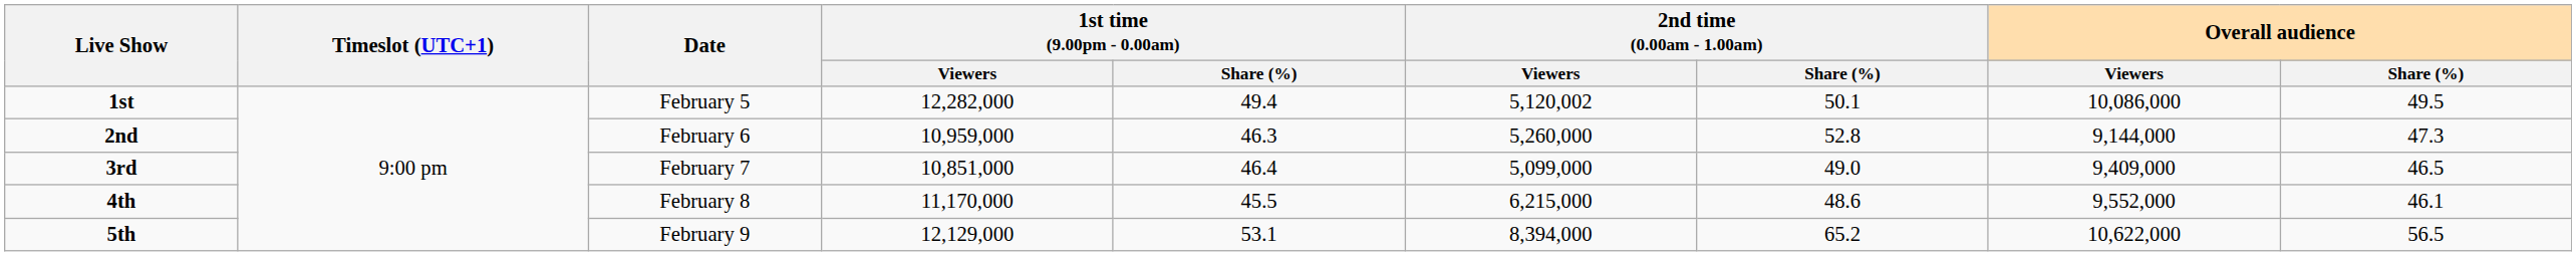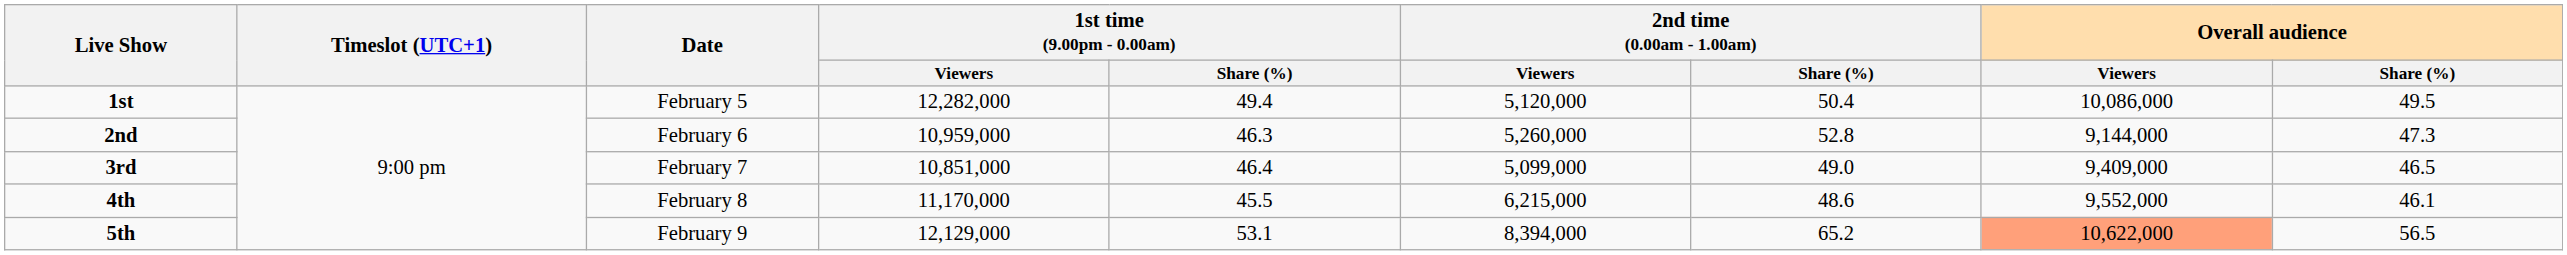 <table class="wikitable plainrowheaders" style="text-align:center; width:100%;">
 <tr>
 <th scope="col" style="width:8%;" rowspan="2">Live Show</th>
 <th scope="col" style="width:12%;" rowspan="2">Timeslot (<strong><a href='#'>UTC+1</a></strong>)</th>
 <th scope="col" style="width:8%;" rowspan="2">Date</th>
 <th scope="col" colspan=2>1st time <br> <small>(9.00pm - 0.00am)</small></th>
 <th scope="col" colspan=2>2nd time <br> <small>(0.00am - 1.00am)</small></th>
 <th scope="col" style="width:8%; background:#ffdead;" colspan=2>Overall audience</th>
 </tr>
 <tr>
 <th scope="col" span style="width:10%; font-size:smaller; line-height:100%;">Viewers</th>
 <th scope="col" span style="width:10%; font-size:smaller; line-height:100%;">Share (%)</th>
 <th scope="col" span style="width:10%; font-size:smaller; line-height:100%;">Viewers</th>
 <th scope="col" span style="width:10%; font-size:smaller; line-height:100%;">Share (%)</th>
 <th scope="col" span style="width:10%; font-size:smaller; line-height:100%;">Viewers</th>
 <th scope="col" span style="width:10%; font-size:smaller; line-height:100%;">Share (%)</th>
 </tr>
 <tr>
 <th style="background:#F9F9F9;text-align:center">1st</th>
 <td rowspan="8" style="text-align:center;">9:00 pm</td>
 <td>February 5</td>
 <td>12,282,000</td>
 <td>49.4</td>
-<td>5,120,002</td>
-<td>50.1</td>
+<td>5,120,000</td>
+<td>50.4</td>
 <td>10,086,000</td>
 <td>49.5</td>
 </tr>
 <tr>
 <th style="background:#F9F9F9;text-align:center">2nd</th>
 <td>February 6</td>
 <td>10,959,000</td>
 <td>46.3</td>
 <td>5,260,000</td>
 <td>52.8</td>
 <td>9,144,000</td>
 <td>47.3</td>
 </tr>
 <tr>
 <th style="background:#F9F9F9;text-align:center">3rd</th>
 <td>February 7</td>
 <td>10,851,000</td>
 <td>46.4</td>
 <td>5,099,000</td>
 <td>49.0</td>
 <td>9,409,000</td>
 <td>46.5</td>
 </tr>
 <tr>
 <th style="background:#F9F9F9;text-align:center">4th</th>
 <td>February 8</td>
 <td>11,170,000</td>
 <td>45.5</td>
 <td>6,215,000</td>
 <td>48.6</td>
 <td>9,552,000</td>
 <td>46.1</td>
 </tr>
 <tr>
 <th style="background:#F9F9F9;text-align:center">5th</th>
 <td>February 9</td>
 <td>12,129,000</td>
 <td>53.1</td>
 <td>8,394,000</td>
 <td>65.2</td>
-<td>10,622,000</td>
+<td style="background: lightsalmon;">10,622,000</td>
 <td>56.5</td>
 </tr>
 </table>
